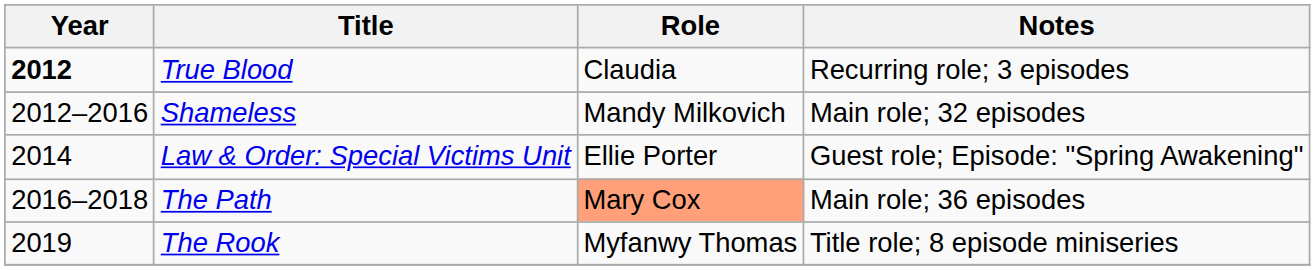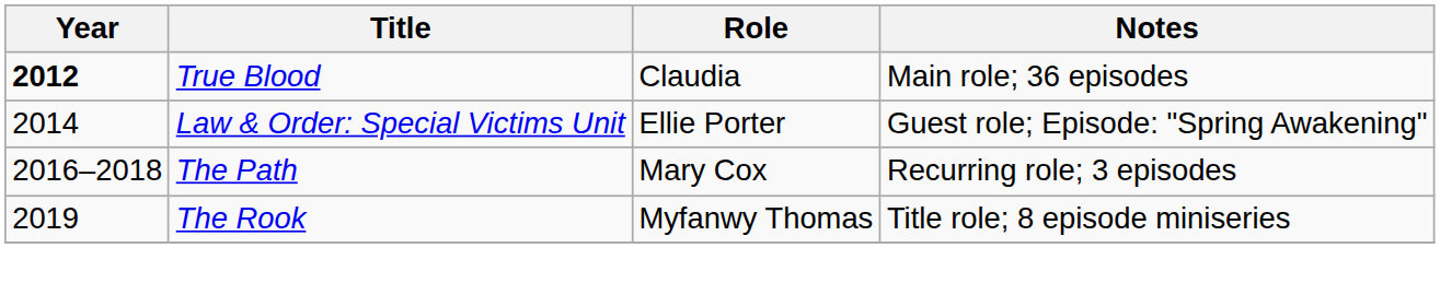 <table class="wikitable sortable">
 <tr>
 <th>Year</th>
 <th>Title</th>
 <th>Role</th>
 <th class="unsortable">Notes</th>
 </tr>
 <tr>
 <td><strong>2012</strong></td>
 <td><em><a href='#'>True Blood</a></em></td>
 <td>Claudia</td>
-<td>Recurring role; 3 episodes</td>
-</tr>
-<tr>
-<td>2012–2016</td>
-<td><em><a href='#'>Shameless</a></em></td>
-<td>Mandy Milkovich</td>
-<td>Main role; 32 episodes</td>
+<td>Main role; 36 episodes</td>
 </tr>
 <tr>
 <td>2014</td>
 <td><em><a href='#'>Law & Order: Special Victims Unit</a></em></td>
 <td>Ellie Porter</td>
 <td>Guest role; Episode: "Spring Awakening"</td>
 </tr>
 <tr>
 <td>2016–2018</td>
 <td><em><a href='#'>The Path</a></em></td>
-<td style="background: lightsalmon;">Mary Cox</td>
-<td>Main role; 36 episodes</td>
+<td>Mary Cox</td>
+<td>Recurring role; 3 episodes</td>
 </tr>
 <tr>
 <td>2019</td>
 <td><em><a href='#'>The Rook</a></em></td>
 <td>Myfanwy Thomas</td>
 <td>Title role; 8 episode miniseries</td>
 </tr>
 <tr>
 </tr>
 </table>
